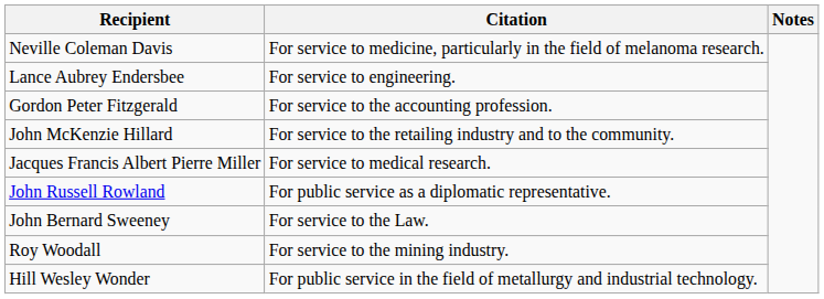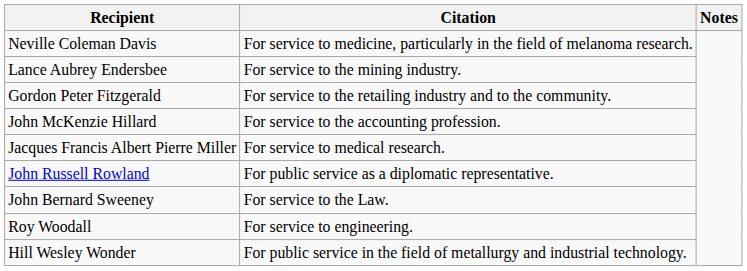 <table class="wikitable" style="font-size:95%;">
 <tr>
 <th>Recipient</th>
 <th>Citation</th>
 <th>Notes</th>
 </tr>
 <tr>
 <td> Neville Coleman Davis</td>
 <td>For service to medicine, particularly in the field of melanoma research.</td>
 <td rowspan=9></td>
 </tr>
 <tr>
 <td> Lance Aubrey Endersbee</td>
-<td>For service to engineering.</td>
+<td>For service to the mining industry.</td>
 </tr>
 <tr>
 <td>Gordon Peter Fitzgerald</td>
-<td>For service to the accounting profession.</td>
+<td>For service to the retailing industry and to the community.</td>
 </tr>
 <tr>
 <td>John McKenzie Hillard</td>
-<td>For service to the retailing industry and to the community.</td>
+<td>For service to the accounting profession.</td>
 </tr>
 <tr>
 <td> Jacques Francis Albert Pierre Miller</td>
 <td>For service to medical research.</td>
 </tr>
 <tr>
 <td> <a href='#'>John Russell Rowland</a></td>
 <td>For public service as a diplomatic representative.</td>
 </tr>
 <tr>
 <td> John Bernard Sweeney</td>
 <td>For service to the Law.</td>
 </tr>
 <tr>
 <td>Roy Woodall</td>
-<td>For service to the mining industry.</td>
+<td>For service to engineering.</td>
 </tr>
 <tr>
 <td> Hill Wesley Wonder</td>
 <td>For public service in the field of metallurgy and industrial technology.</td>
 </tr>
 </table>
